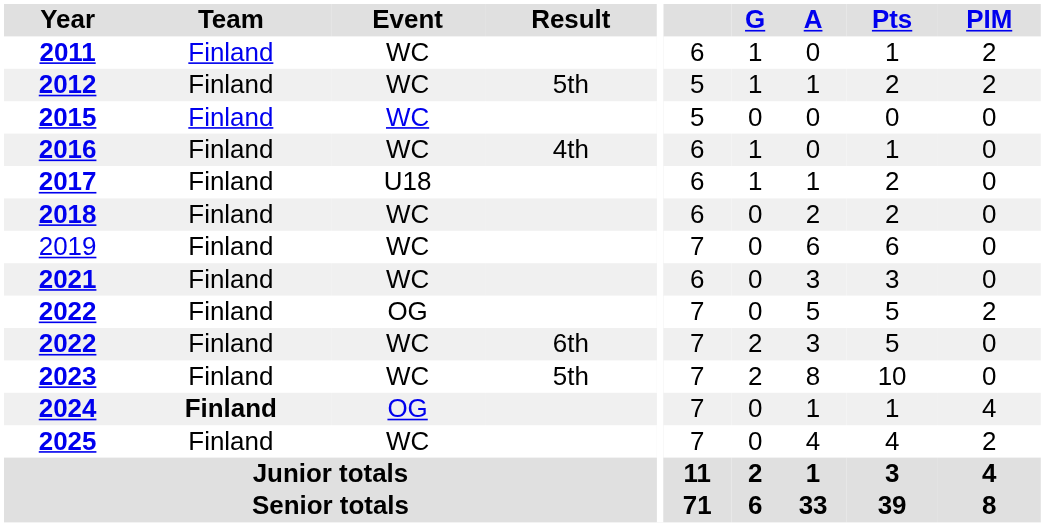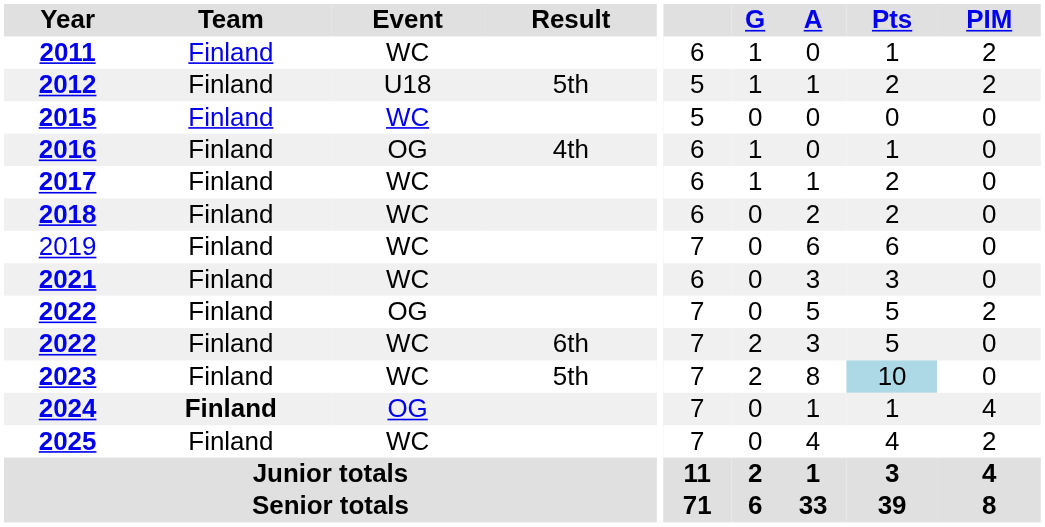 <table border="0" cellpadding="1" cellspacing="0" style="text-align:center; width:40em">
 <tr style="background-color: #e0e0e0;">
 <th scope="col">Year</th>
 <th scope="col">Team</th>
 <th scope="col">Event</th>
 <th scope="col">Result</th>
 <th rowspan="99" bgcolor="#ffffff"></th>
 <th scope="col"></th>
 <th scope="col"><a href='#'>G</a></th>
 <th scope="col"><a href='#'>A</a></th>
 <th scope="col"><a href='#'>Pts</a></th>
 <th scope="col"><a href='#'>PIM</a></th>
 </tr>
 <tr>
 <th scope="row"><a href='#'>2011</a></th>
 <td><a href='#'>Finland</a></td>
 <td>WC</td>
 <td></td>
 <td>6</td>
 <td>1</td>
 <td>0</td>
 <td>1</td>
 <td>2</td>
 </tr>
 <tr style="background-color: #f0f0f0;">
 <th scope="row"><a href='#'>2012</a></th>
 <td>Finland</td>
-<td>WC</td>
+<td>U18</td>
 <td>5th</td>
 <td>5</td>
 <td>1</td>
 <td>1</td>
 <td>2</td>
 <td>2</td>
 </tr>
 <tr>
 <th scope="row"><a href='#'>2015</a></th>
 <td><a href='#'>Finland</a></td>
 <td><a href='#'>WC</a></td>
 <td></td>
 <td>5</td>
 <td>0</td>
 <td>0</td>
 <td>0</td>
 <td>0</td>
 </tr>
 <tr style="background-color: #f0f0f0;">
 <th scope="row"><a href='#'>2016</a></th>
 <td>Finland</td>
-<td>WC</td>
+<td>OG</td>
 <td>4th</td>
 <td>6</td>
 <td>1</td>
 <td>0</td>
 <td>1</td>
 <td>0</td>
 </tr>
 <tr>
 <th scope="row"><a href='#'>2017</a></th>
 <td>Finland</td>
-<td>U18</td>
+<td>WC</td>
 <td></td>
 <td>6</td>
 <td>1</td>
 <td>1</td>
 <td>2</td>
 <td>0</td>
 </tr>
 <tr style="background-color: #f0f0f0;">
 <th scope="row"><a href='#'>2018</a></th>
 <td>Finland</td>
 <td>WC</td>
 <td></td>
 <td>6</td>
 <td>0</td>
 <td>2</td>
 <td>2</td>
 <td>0</td>
 </tr>
 <tr>
 <td><a href='#'>2019</a></td>
 <td>Finland</td>
 <td>WC</td>
 <td></td>
 <td>7</td>
 <td>0</td>
 <td>6</td>
 <td>6</td>
 <td>0</td>
 </tr>
 <tr style="background-color: #f0f0f0;">
 <th scope="row"><a href='#'>2021</a></th>
 <td>Finland</td>
 <td>WC</td>
 <td></td>
 <td>6</td>
 <td>0</td>
 <td>3</td>
 <td>3</td>
 <td>0</td>
 </tr>
 <tr>
 <th scope="row"><a href='#'>2022</a></th>
 <td>Finland</td>
 <td>OG</td>
 <td></td>
 <td>7</td>
 <td>0</td>
 <td>5</td>
 <td>5</td>
 <td>2</td>
 </tr>
 <tr style="background-color: #f0f0f0;">
 <th scope="row"><a href='#'>2022</a></th>
 <td>Finland</td>
 <td>WC</td>
 <td>6th</td>
 <td>7</td>
 <td>2</td>
 <td>3</td>
 <td>5</td>
 <td>0</td>
 </tr>
 <tr>
 <th scope="row"><a href='#'>2023</a></th>
 <td>Finland</td>
 <td>WC</td>
 <td>5th</td>
 <td>7</td>
 <td>2</td>
 <td>8</td>
-<td>10</td>
+<td style="background: lightblue;">10</td>
 <td>0</td>
 </tr>
 <tr style="background-color: #f0f0f0;">
 <th scope="row"><a href='#'>2024</a></th>
 <td><strong>Finland</strong></td>
 <td><a href='#'>OG</a></td>
 <td></td>
 <td>7</td>
 <td>0</td>
 <td>1</td>
 <td>1</td>
 <td>4</td>
 </tr>
 <tr>
 <th scope="row"><a href='#'>2025</a></th>
 <td>Finland</td>
 <td>WC</td>
 <td></td>
 <td>7</td>
 <td>0</td>
 <td>4</td>
 <td>4</td>
 <td>2</td>
 </tr>
 <tr style="background-color: #e0e0e0;">
 <th colspan="4">Junior totals</th>
 <th>11</th>
 <th>2</th>
 <th>1</th>
 <th>3</th>
 <th>4</th>
 </tr>
 <tr style="background-color: #e0e0e0;">
 <th colspan="4">Senior totals</th>
 <th>71</th>
 <th>6</th>
 <th>33</th>
 <th>39</th>
 <th>8</th>
 </tr>
 </table>
